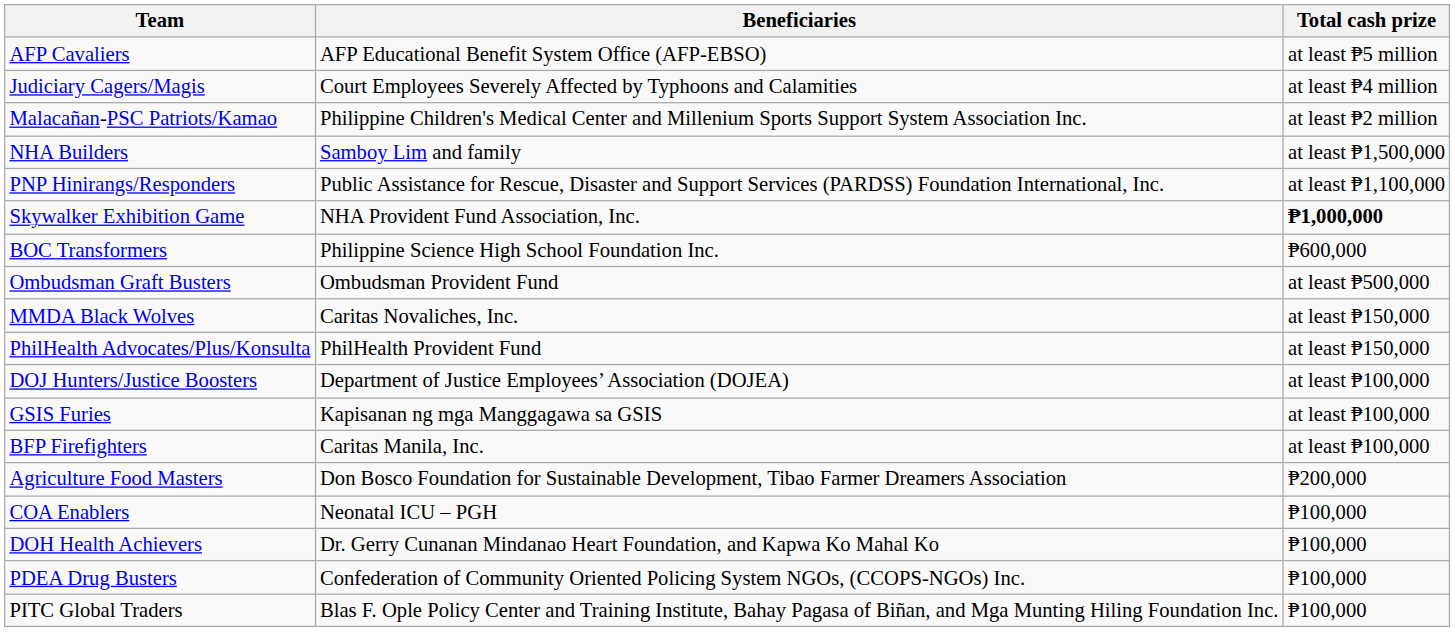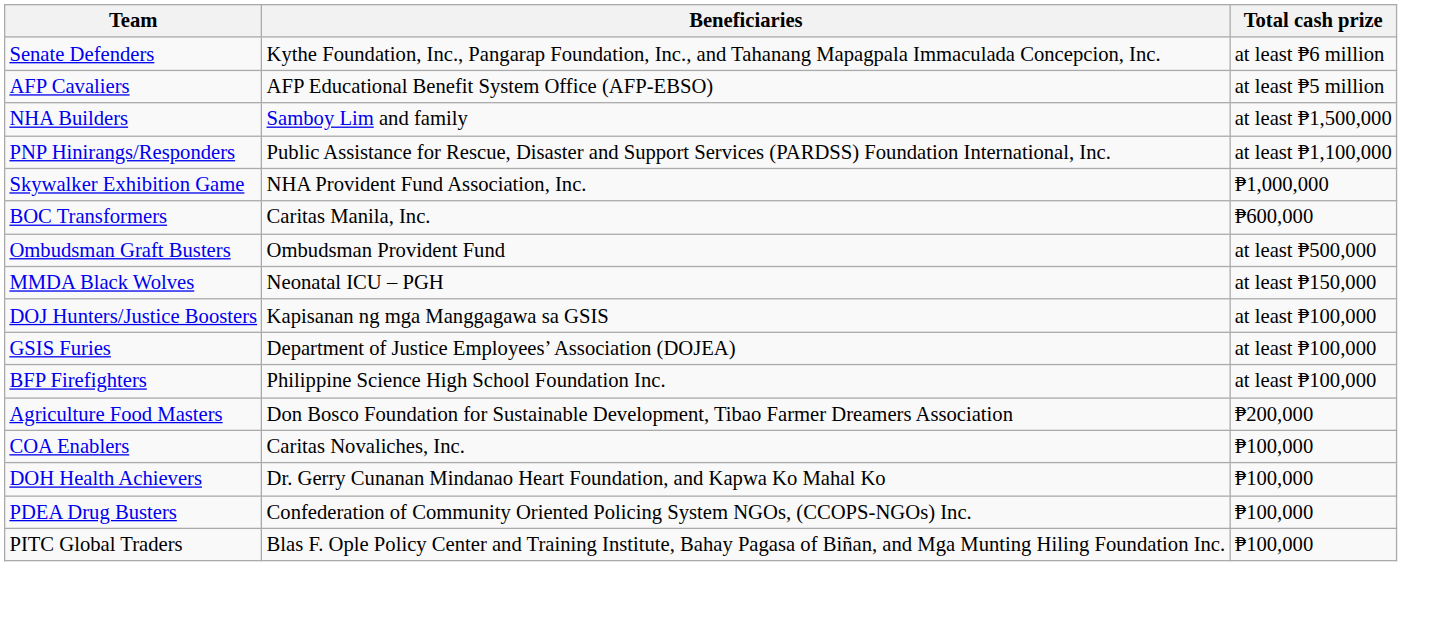 <table class=wikitable>
 <tr>
 <th>Team</th>
 <th>Beneficiaries</th>
 <th>Total cash prize</th>
 </tr>
 <tr>
+<td><a href='#'>Senate Defenders</a></td>
+<td>Kythe Foundation, Inc., Pangarap Foundation, Inc., and Tahanang Mapagpala Immaculada Concepcion, Inc.</td>
+<td>at least ₱6 million</td>
+</tr>
+<tr>
 <td><a href='#'>AFP Cavaliers</a></td>
 <td>AFP Educational Benefit System Office (AFP-EBSO)</td>
 <td>at least ₱5 million</td>
-</tr>
-<tr>
-<td><a href='#'>Judiciary Cagers/Magis</a></td>
-<td>Court Employees Severely Affected by Typhoons and Calamities</td>
-<td>at least ₱4 million</td>
-</tr>
-<tr>
-<td><a href='#'>Malacañan</a>-<a href='#'>PSC Patriots/Kamao</a></td>
-<td>Philippine Children's Medical Center and Millenium Sports Support System Association Inc.</td>
-<td>at least ₱2 million</td>
 </tr>
 <tr>
 <td><a href='#'>NHA Builders</a></td>
 <td><a href='#'>Samboy Lim</a> and family</td>
 <td>at least ₱1,500,000</td>
 </tr>
 <tr>
 <td><a href='#'>PNP Hinirangs/Responders</a></td>
 <td>Public Assistance for Rescue, Disaster and Support Services (PARDSS) Foundation International, Inc.</td>
 <td>at least ₱1,100,000</td>
 </tr>
 <tr>
 <td><a href='#'>Skywalker Exhibition Game</a></td>
 <td>NHA Provident Fund Association, Inc.</td>
-<td><strong>₱1,000,000</strong></td>
+<td>₱1,000,000</td>
 </tr>
 <tr>
 <td><a href='#'>BOC Transformers</a></td>
-<td>Philippine Science High School Foundation Inc.</td>
+<td>Caritas Manila, Inc.</td>
 <td>₱600,000</td>
 </tr>
 <tr>
 <td><a href='#'>Ombudsman Graft Busters</a></td>
 <td>Ombudsman Provident Fund</td>
 <td>at least ₱500,000</td>
 </tr>
 <tr>
 <td><a href='#'>MMDA Black Wolves</a></td>
-<td>Caritas Novaliches, Inc.</td>
-<td>at least ₱150,000</td>
-</tr>
-<tr>
-<td><a href='#'>PhilHealth Advocates/Plus/Konsulta</a></td>
-<td>PhilHealth Provident Fund</td>
+<td>Neonatal ICU – PGH</td>
 <td>at least ₱150,000</td>
 </tr>
 <tr>
 <td><a href='#'>DOJ Hunters/Justice Boosters</a></td>
+<td>Kapisanan ng mga Manggagawa sa GSIS</td>
+<td>at least ₱100,000</td>
+</tr>
+<tr>
+<td><a href='#'>GSIS Furies</a></td>
 <td>Department of Justice Employees’ Association (DOJEA)</td>
 <td>at least ₱100,000</td>
 </tr>
 <tr>
-<td><a href='#'>GSIS Furies</a></td>
-<td>Kapisanan ng mga Manggagawa sa GSIS</td>
-<td>at least ₱100,000</td>
-</tr>
-<tr>
 <td><a href='#'>BFP Firefighters</a></td>
-<td>Caritas Manila, Inc.</td>
+<td>Philippine Science High School Foundation Inc.</td>
 <td>at least ₱100,000</td>
 </tr>
 <tr>
 <td><a href='#'>Agriculture Food Masters</a></td>
 <td>Don Bosco Foundation for Sustainable Development, Tibao Farmer Dreamers Association</td>
 <td>₱200,000</td>
 </tr>
 <tr>
 <td><a href='#'>COA Enablers</a></td>
-<td>Neonatal ICU – PGH</td>
+<td>Caritas Novaliches, Inc.</td>
 <td>₱100,000</td>
 </tr>
 <tr>
 <td><a href='#'>DOH Health Achievers</a></td>
 <td>Dr. Gerry Cunanan Mindanao Heart Foundation, and Kapwa Ko Mahal Ko</td>
 <td>₱100,000</td>
 </tr>
 <tr>
 <td><a href='#'>PDEA Drug Busters</a></td>
 <td>Confederation of Community Oriented Policing System NGOs, (CCOPS-NGOs) Inc.</td>
 <td>₱100,000</td>
 </tr>
 <tr>
 <td>PITC Global Traders</td>
 <td>Blas F. Ople Policy Center and Training Institute, Bahay Pagasa of Biñan, and Mga Munting Hiling Foundation Inc.</td>
 <td>₱100,000</td>
 </tr>
 </table>
